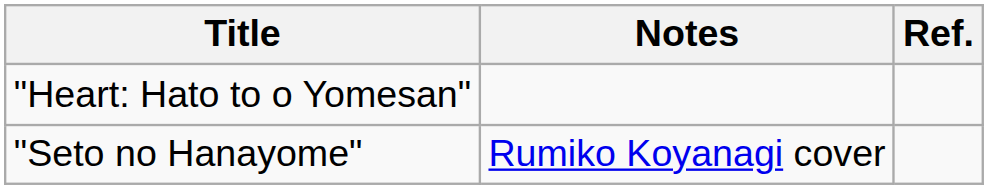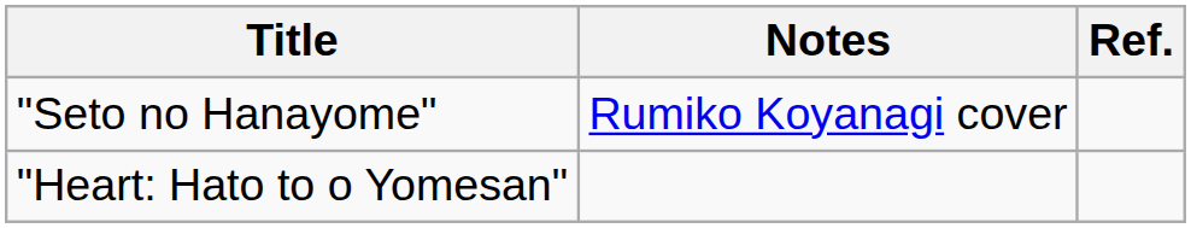 <table class="wikitable">
 <tr>
 <th>Title</th>
 <th>Notes</th>
 <th>Ref.</th>
 </tr>
 <tr>
+<td>"Seto no Hanayome"</td>
+<td><a href='#'>Rumiko Koyanagi</a> cover</td>
+<td></td>
+</tr>
+<tr>
 <td>"Heart: Hato to o Yomesan"</td>
 <td></td>
 <td></td>
 </tr>
-<tr>
-<td>"Seto no Hanayome"</td>
-<td><a href='#'>Rumiko Koyanagi</a> cover</td>
-<td></td>
-</tr>
 </table>
